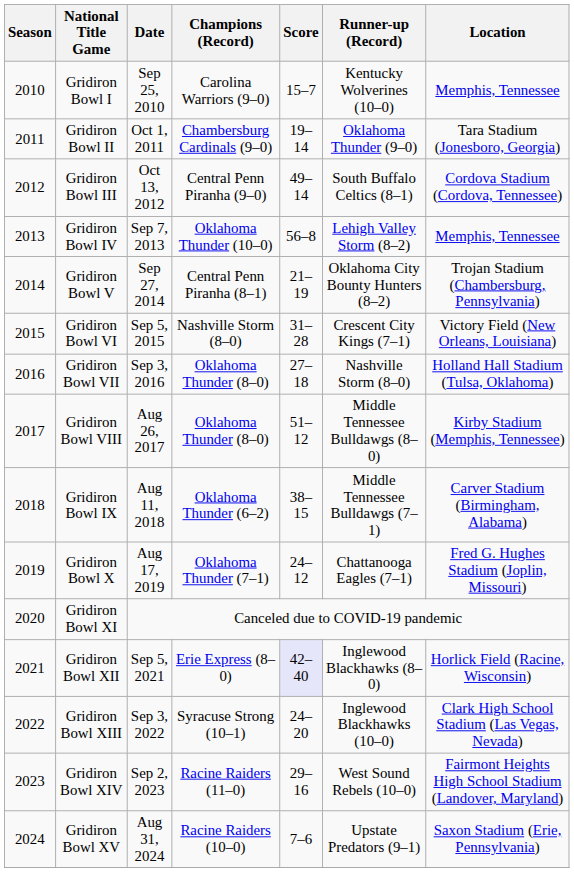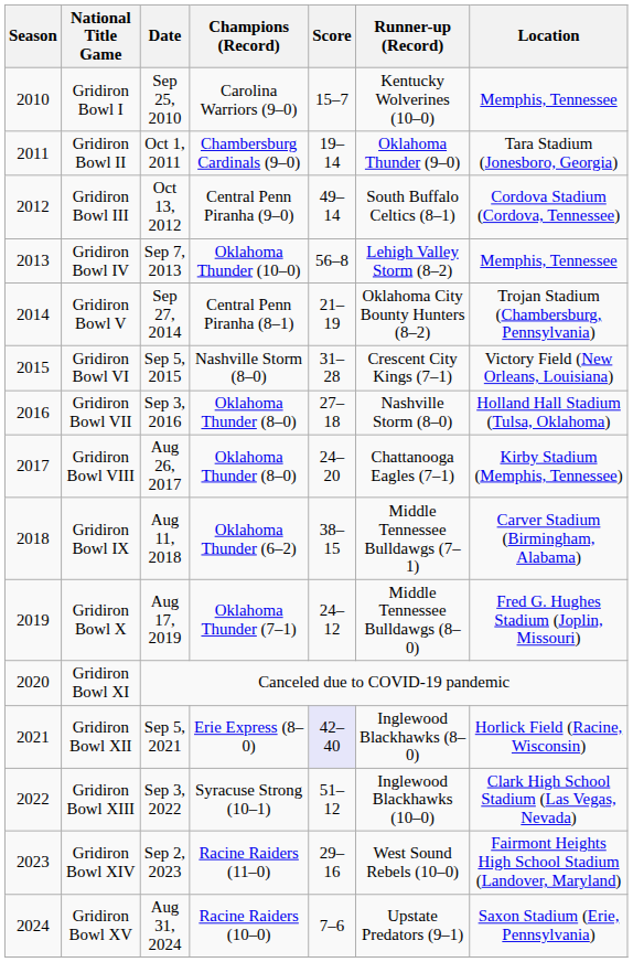 <table class="wikitable" style="text-align:center">
 <tr>
 <th>Season</th>
 <th>National Title Game</th>
 <th>Date</th>
 <th>Champions (Record)</th>
 <th>Score</th>
 <th>Runner-up (Record)</th>
 <th>Location</th>
 </tr>
 <tr>
 <td>2010</td>
 <td>Gridiron Bowl I</td>
 <td>Sep 25, 2010</td>
 <td>Carolina Warriors (9–0)</td>
 <td>15–7</td>
 <td>Kentucky Wolverines (10–0)</td>
 <td><a href='#'>Memphis, Tennessee</a></td>
 </tr>
 <tr>
 <td>2011</td>
 <td>Gridiron Bowl II</td>
 <td>Oct 1, 2011</td>
 <td><a href='#'>Chambersburg Cardinals</a> (9–0)</td>
 <td>19–14</td>
 <td><a href='#'>Oklahoma Thunder</a> (9–0)</td>
 <td>Tara Stadium (<a href='#'>Jonesboro, Georgia</a>)</td>
 </tr>
 <tr>
 <td>2012</td>
 <td>Gridiron Bowl III</td>
 <td>Oct 13, 2012</td>
 <td>Central Penn Piranha (9–0)</td>
 <td>49–14</td>
 <td>South Buffalo Celtics (8–1)</td>
 <td><a href='#'>Cordova Stadium</a> (<a href='#'>Cordova, Tennessee</a>)</td>
 </tr>
 <tr>
 <td>2013</td>
 <td>Gridiron Bowl IV</td>
 <td>Sep 7, 2013</td>
 <td><a href='#'>Oklahoma Thunder</a> (10–0)</td>
 <td>56–8</td>
 <td><a href='#'>Lehigh Valley Storm</a> (8–2)</td>
 <td><a href='#'>Memphis, Tennessee</a></td>
 </tr>
 <tr>
 <td>2014</td>
 <td>Gridiron Bowl V</td>
 <td>Sep 27, 2014</td>
 <td>Central Penn Piranha (8–1)</td>
 <td>21–19</td>
 <td>Oklahoma City Bounty Hunters (8–2)</td>
 <td>Trojan Stadium (<a href='#'>Chambersburg, Pennsylvania</a>)</td>
 </tr>
 <tr>
 <td>2015</td>
 <td>Gridiron Bowl VI</td>
 <td>Sep 5, 2015</td>
 <td>Nashville Storm (8–0)</td>
 <td>31–28</td>
 <td>Crescent City Kings (7–1)</td>
 <td>Victory Field (<a href='#'>New Orleans, Louisiana</a>)</td>
 </tr>
 <tr>
 <td>2016</td>
 <td>Gridiron Bowl VII</td>
 <td>Sep 3, 2016</td>
 <td><a href='#'>Oklahoma Thunder</a> (8–0)</td>
 <td>27–18</td>
 <td>Nashville Storm (8–0)</td>
 <td><a href='#'>Holland Hall Stadium</a> (<a href='#'>Tulsa, Oklahoma</a>)</td>
 </tr>
 <tr>
 <td>2017</td>
 <td>Gridiron Bowl VIII</td>
 <td>Aug 26, 2017</td>
 <td><a href='#'>Oklahoma Thunder</a> (8–0)</td>
-<td>51–12</td>
-<td>Middle Tennessee Bulldawgs (8–0)</td>
+<td>24–20</td>
+<td>Chattanooga Eagles (7–1)</td>
 <td><a href='#'>Kirby Stadium</a> (<a href='#'>Memphis, Tennessee</a>)</td>
 </tr>
 <tr>
 <td>2018</td>
 <td>Gridiron Bowl IX</td>
 <td>Aug 11, 2018</td>
 <td><a href='#'>Oklahoma Thunder</a> (6–2)</td>
 <td>38–15</td>
 <td>Middle Tennessee Bulldawgs (7–1)</td>
 <td><a href='#'>Carver Stadium</a> (<a href='#'>Birmingham, Alabama</a>)</td>
 </tr>
 <tr>
 <td>2019</td>
 <td>Gridiron Bowl X</td>
 <td>Aug 17, 2019</td>
 <td><a href='#'>Oklahoma Thunder</a> (7–1)</td>
 <td>24–12</td>
-<td>Chattanooga Eagles (7–1)</td>
+<td>Middle Tennessee Bulldawgs (8–0)</td>
 <td><a href='#'>Fred G. Hughes Stadium</a> (<a href='#'>Joplin, Missouri</a>)</td>
 </tr>
 <tr>
 <td>2020</td>
 <td>Gridiron Bowl XI</td>
 <td colspan="5">Canceled due to COVID-19 pandemic</td>
 </tr>
 <tr>
 <td>2021</td>
 <td>Gridiron Bowl XII</td>
 <td>Sep 5, 2021</td>
 <td><a href='#'>Erie Express</a> (8–0)</td>
 <td style="background: lavender;">42–40</td>
 <td>Inglewood Blackhawks (8–0)</td>
 <td><a href='#'>Horlick Field</a> (<a href='#'>Racine, Wisconsin</a>)</td>
 </tr>
 <tr>
 <td>2022</td>
 <td>Gridiron Bowl XIII</td>
 <td>Sep 3, 2022</td>
 <td>Syracuse Strong (10–1)</td>
-<td>24–20</td>
+<td>51–12</td>
 <td>Inglewood Blackhawks (10–0)</td>
 <td><a href='#'>Clark High School Stadium</a> (<a href='#'>Las Vegas, Nevada</a>)</td>
 </tr>
 <tr>
 <td>2023</td>
 <td>Gridiron Bowl XIV</td>
 <td>Sep 2, 2023</td>
 <td><a href='#'>Racine Raiders</a> (11–0)</td>
 <td>29–16</td>
 <td>West Sound Rebels (10–0)</td>
 <td><a href='#'>Fairmont Heights High School Stadium</a> (<a href='#'>Landover, Maryland</a>)</td>
 </tr>
 <tr>
 <td>2024</td>
 <td>Gridiron Bowl XV</td>
 <td>Aug 31, 2024</td>
 <td><a href='#'>Racine Raiders</a> (10–0)</td>
 <td>7–6</td>
 <td>Upstate Predators (9–1)</td>
 <td><a href='#'>Saxon Stadium</a> (<a href='#'>Erie, Pennsylvania</a>)</td>
 </tr>
 <tr>
 </tr>
 </table>
